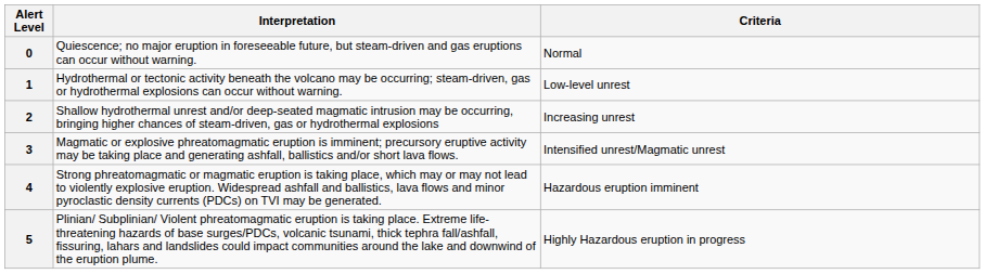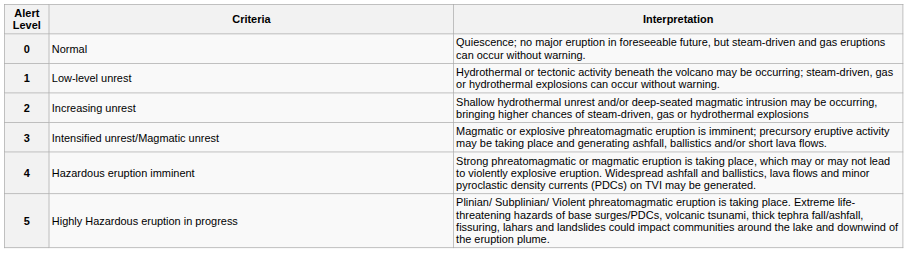 <table class="wikitable" style="text-align:left; font-size:95%;">
 <tr>
 <th scope="col" style="width:5%;">Alert Level</th>
+<th scope="col" style="width:45%;">Criteria</th>
 <th scope="col" style="width:50%;">Interpretation</th>
-<th scope="col" style="width:45%;">Criteria</th>
 </tr>
 <tr>
 <th scope="row">0</th>
+<td>Normal</td>
 <td>Quiescence; no major eruption in foreseeable future, but steam-driven and gas eruptions can occur without warning.</td>
-<td>Normal</td>
 </tr>
 <tr>
 <th scope="row">1</th>
+<td>Low-level unrest</td>
 <td>Hydrothermal or tectonic activity beneath the volcano may be occurring; steam-driven, gas or hydrothermal explosions can occur without warning.</td>
-<td>Low-level unrest</td>
 </tr>
 <tr>
 <th scope="row">2</th>
+<td>Increasing unrest</td>
 <td>Shallow hydrothermal unrest and/or deep-seated magmatic intrusion may be occurring, bringing higher chances of steam-driven, gas or hydrothermal explosions</td>
-<td>Increasing unrest</td>
 </tr>
 <tr>
 <th scope="row">3</th>
+<td>Intensified unrest/Magmatic unrest</td>
 <td>Magmatic or explosive phreatomagmatic eruption is imminent; precursory eruptive activity may be taking place and generating ashfall, ballistics and/or short lava flows.</td>
-<td>Intensified unrest/Magmatic unrest</td>
 </tr>
 <tr>
 <th scope="row">4</th>
+<td>Hazardous eruption imminent</td>
 <td>Strong phreatomagmatic or magmatic eruption is taking place, which may or may not lead to violently explosive eruption. Widespread ashfall and ballistics, lava flows and minor pyroclastic density currents (PDCs) on TVI may be generated.</td>
-<td>Hazardous eruption imminent</td>
 </tr>
 <tr>
 <th scope="row">5</th>
+<td>Highly Hazardous eruption in progress</td>
 <td>Plinian/ Subplinian/ Violent phreatomagmatic eruption is taking place. Extreme life-threatening hazards of base surges/PDCs, volcanic tsunami, thick tephra fall/ashfall, fissuring, lahars and landslides could impact communities around the lake and downwind of the eruption plume.</td>
-<td>Highly Hazardous eruption in progress</td>
 </tr>
 </table>
